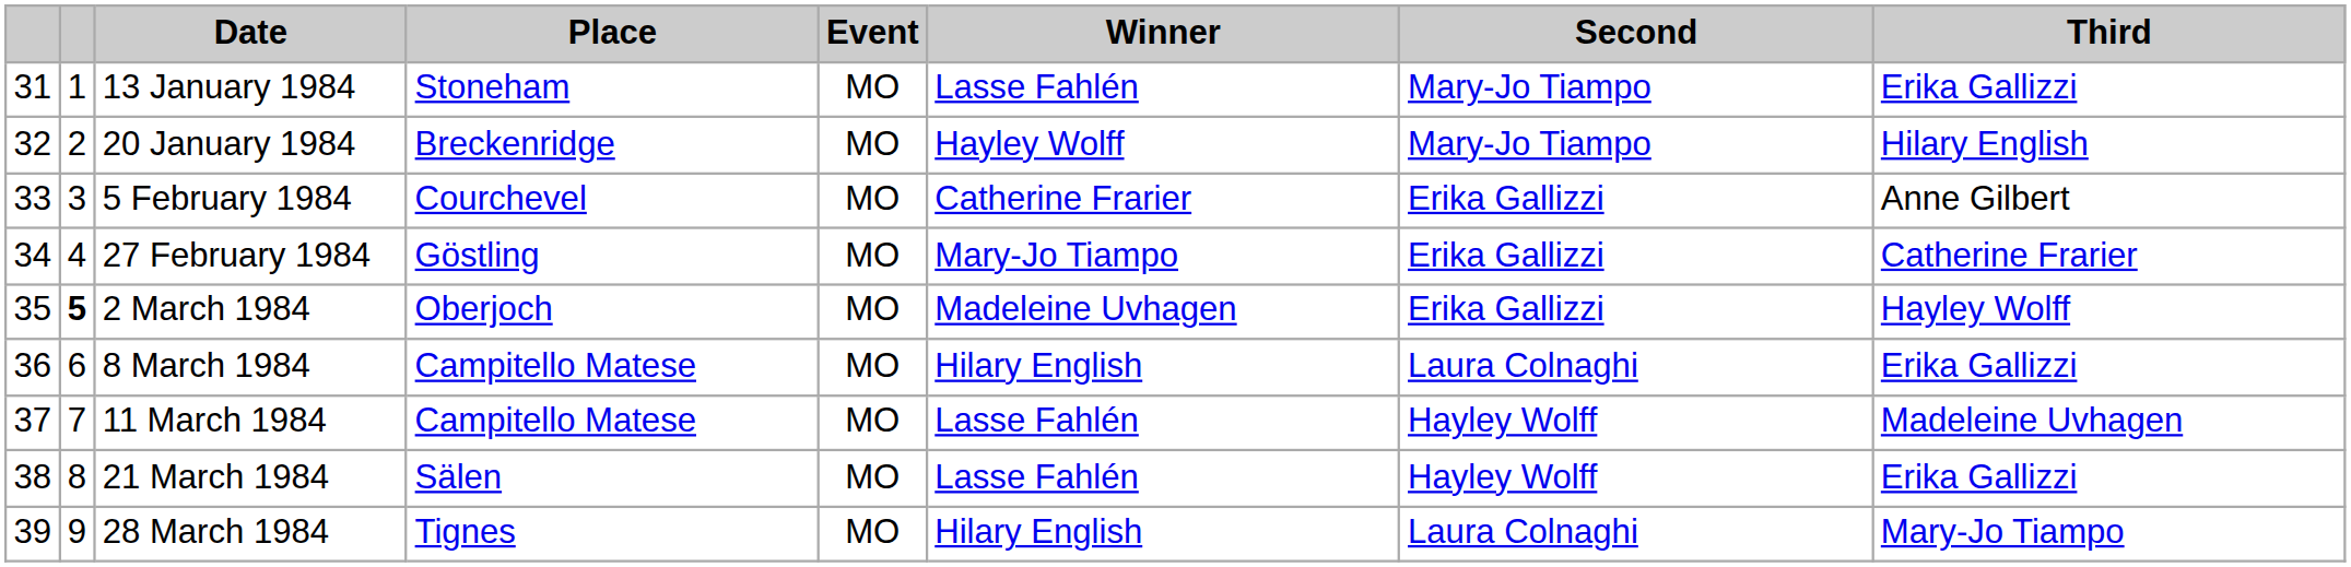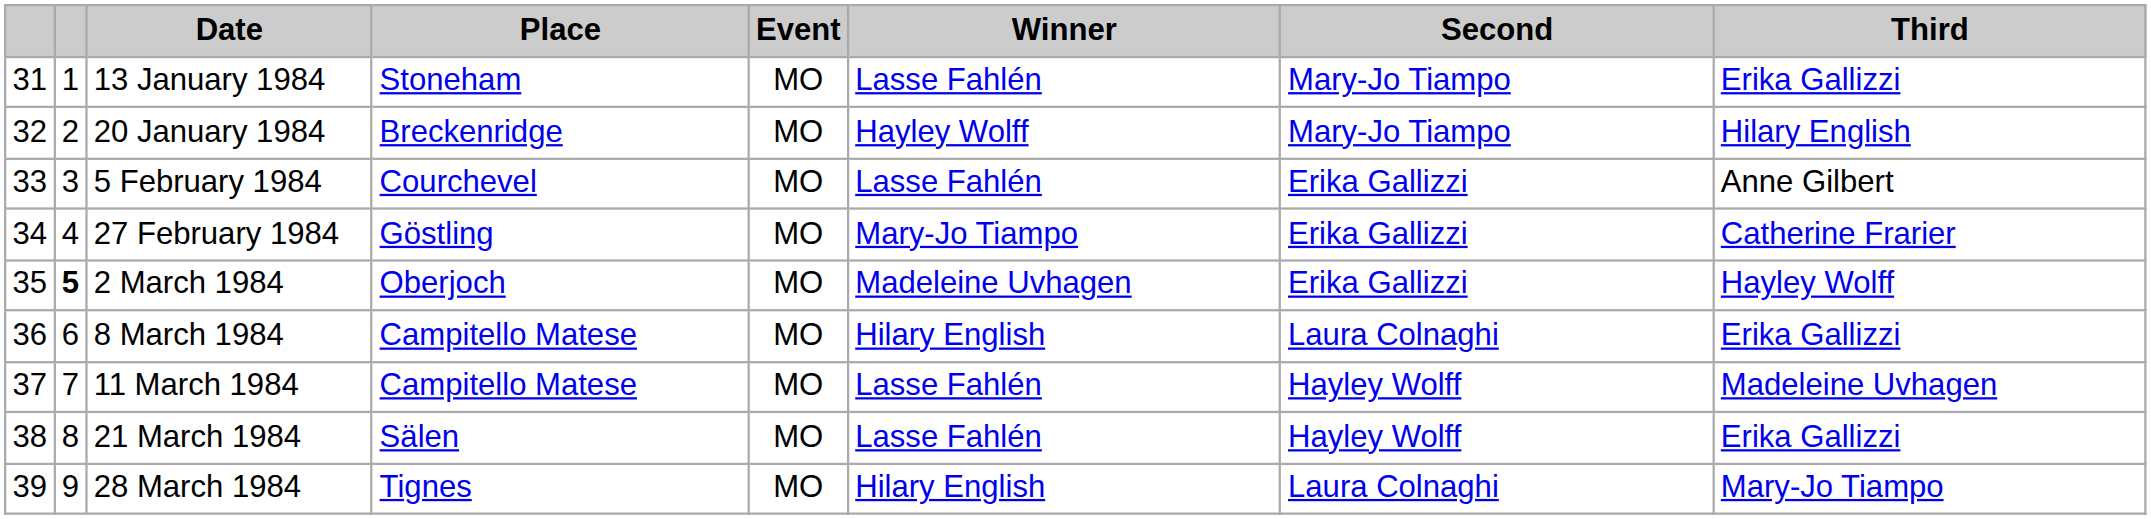 <table class="wikitable plainrowheaders" style="background:#fff; font-size:86%; line-height:16px; border:grey solid 1px; border-collapse:collapse;">
 <tr style="background:#ccc; text-align:center;">
 <th scope="col" style="background:#ccc; width=20 px;"></th>
 <th scope="col" style="background:#ccc; width=30 px;"></th>
 <th scope="col" style="background:#ccc; width:120px;">Date</th>
 <th scope="col" style="background:#ccc; width:160px;">Place</th>
 <th scope="col" style="background:#ccc; width:15px;">Event</th>
 <th scope="col" style="background:#ccc; width:185px;">Winner</th>
 <th scope="col" style="background:#ccc; width:185px;">Second</th>
 <th scope="col" style="background:#ccc; width:185px;">Third</th>
 </tr>
 <tr>
 <td align=center>31</td>
 <td align=center>1</td>
 <td>13 January 1984</td>
 <td> <a href='#'>Stoneham</a></td>
 <td align=center>MO</td>
 <td> <a href='#'>Lasse Fahlén</a></td>
 <td> <a href='#'>Mary-Jo Tiampo</a></td>
 <td> <a href='#'>Erika Gallizzi</a></td>
 </tr>
 <tr>
 <td align=center>32</td>
 <td align=center>2</td>
 <td>20 January 1984</td>
 <td> <a href='#'>Breckenridge</a></td>
 <td align=center>MO</td>
 <td> <a href='#'>Hayley Wolff</a></td>
 <td> <a href='#'>Mary-Jo Tiampo</a></td>
 <td> <a href='#'>Hilary English</a></td>
 </tr>
 <tr>
 <td align=center>33</td>
 <td align=center>3</td>
 <td>5 February 1984</td>
 <td> <a href='#'>Courchevel</a></td>
 <td align=center>MO</td>
-<td> <a href='#'>Catherine Frarier</a></td>
+<td> <a href='#'>Lasse Fahlén</a></td>
 <td> <a href='#'>Erika Gallizzi</a></td>
 <td> Anne Gilbert</td>
 </tr>
 <tr>
 <td align=center>34</td>
 <td align=center>4</td>
 <td>27 February 1984</td>
 <td> <a href='#'>Göstling</a></td>
 <td align=center>MO</td>
 <td> <a href='#'>Mary-Jo Tiampo</a></td>
 <td> <a href='#'>Erika Gallizzi</a></td>
 <td> <a href='#'>Catherine Frarier</a></td>
 </tr>
 <tr>
 <td align=center>35</td>
 <td align=center><strong>5</strong></td>
 <td>2 March 1984</td>
 <td> <a href='#'>Oberjoch</a></td>
 <td align=center>MO</td>
 <td> <a href='#'>Madeleine Uvhagen</a></td>
 <td> <a href='#'>Erika Gallizzi</a></td>
 <td> <a href='#'>Hayley Wolff</a></td>
 </tr>
 <tr>
 <td align=center>36</td>
 <td align=center>6</td>
 <td>8 March 1984</td>
 <td> <a href='#'>Campitello Matese</a></td>
 <td align=center>MO</td>
 <td> <a href='#'>Hilary English</a></td>
 <td> <a href='#'>Laura Colnaghi</a></td>
 <td> <a href='#'>Erika Gallizzi</a></td>
 </tr>
 <tr>
 <td align=center>37</td>
 <td align=center>7</td>
 <td>11 March 1984</td>
 <td> <a href='#'>Campitello Matese</a></td>
 <td align=center>MO</td>
 <td> <a href='#'>Lasse Fahlén</a></td>
 <td> <a href='#'>Hayley Wolff</a></td>
 <td> <a href='#'>Madeleine Uvhagen</a></td>
 </tr>
 <tr>
 <td align=center>38</td>
 <td align=center>8</td>
 <td>21 March 1984</td>
 <td> <a href='#'>Sälen</a></td>
 <td align=center>MO</td>
 <td> <a href='#'>Lasse Fahlén</a></td>
 <td> <a href='#'>Hayley Wolff</a></td>
 <td> <a href='#'>Erika Gallizzi</a></td>
 </tr>
 <tr>
 <td align=center>39</td>
 <td align=center>9</td>
 <td>28 March 1984</td>
 <td> <a href='#'>Tignes</a></td>
 <td align=center>MO</td>
 <td> <a href='#'>Hilary English</a></td>
 <td> <a href='#'>Laura Colnaghi</a></td>
 <td> <a href='#'>Mary-Jo Tiampo</a></td>
 </tr>
 </table>
